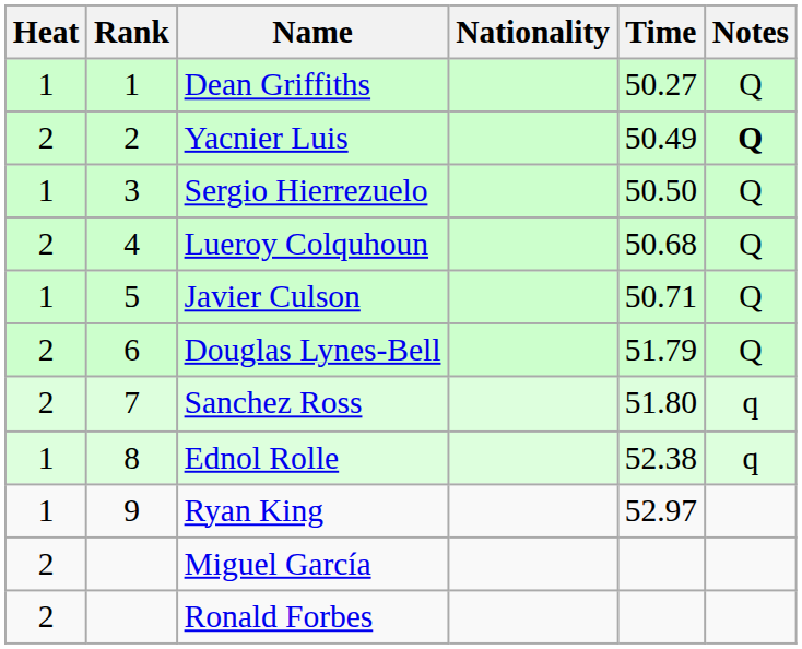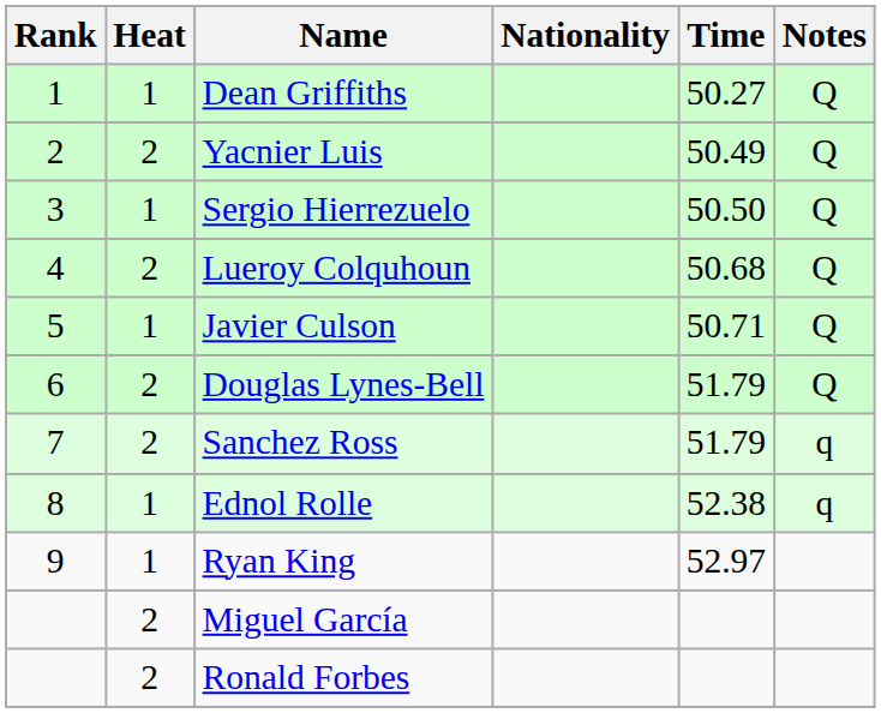 <table class="wikitable sortable" style="text-align:center; font-size:95%">
 <tr>
+<th>Rank</th>
 <th>Heat</th>
-<th>Rank</th>
 <th>Name</th>
 <th>Nationality</th>
 <th>Time</th>
 <th>Notes</th>
 </tr>
 <tr bgcolor=ccffcc>
 <td>1</td>
 <td>1</td>
 <td align=left><a href='#'>Dean Griffiths</a></td>
 <td align=left></td>
 <td>50.27</td>
 <td>Q</td>
 </tr>
 <tr bgcolor=ccffcc>
 <td>2</td>
 <td>2</td>
 <td align=left><a href='#'>Yacnier Luis</a></td>
 <td align=left></td>
 <td>50.49</td>
-<td><strong>Q</strong></td>
+<td>Q</td>
 </tr>
 <tr bgcolor=ccffcc>
+<td>3</td>
 <td>1</td>
-<td>3</td>
 <td align=left><a href='#'>Sergio Hierrezuelo</a></td>
 <td align=left></td>
 <td>50.50</td>
 <td>Q</td>
 </tr>
 <tr bgcolor=ccffcc>
+<td>4</td>
 <td>2</td>
-<td>4</td>
 <td align=left><a href='#'>Lueroy Colquhoun</a></td>
 <td align=left></td>
 <td>50.68</td>
 <td>Q</td>
 </tr>
 <tr bgcolor=ccffcc>
+<td>5</td>
 <td>1</td>
-<td>5</td>
 <td align=left><a href='#'>Javier Culson</a></td>
 <td align=left></td>
 <td>50.71</td>
 <td>Q</td>
 </tr>
 <tr bgcolor=ccffcc>
+<td>6</td>
 <td>2</td>
-<td>6</td>
 <td align=left><a href='#'>Douglas Lynes-Bell</a></td>
 <td align=left></td>
 <td>51.79</td>
 <td>Q</td>
 </tr>
 <tr bgcolor=ddffdd>
+<td>7</td>
 <td>2</td>
-<td>7</td>
 <td align=left><a href='#'>Sanchez Ross</a></td>
 <td align=left></td>
-<td>51.80</td>
+<td>51.79</td>
 <td>q</td>
 </tr>
 <tr bgcolor=ddffdd>
+<td>8</td>
 <td>1</td>
-<td>8</td>
 <td align=left><a href='#'>Ednol Rolle</a></td>
 <td align=left></td>
 <td>52.38</td>
 <td>q</td>
 </tr>
 <tr>
+<td>9</td>
 <td>1</td>
-<td>9</td>
 <td align=left><a href='#'>Ryan King</a></td>
 <td align=left></td>
 <td>52.97</td>
 <td></td>
 </tr>
 <tr>
+<td></td>
 <td>2</td>
-<td></td>
 <td align=left><a href='#'>Miguel García</a></td>
 <td align=left></td>
 <td></td>
 <td></td>
 </tr>
 <tr>
+<td></td>
 <td>2</td>
-<td></td>
 <td align=left><a href='#'>Ronald Forbes</a></td>
 <td align=left></td>
 <td></td>
 <td></td>
 </tr>
 </table>
